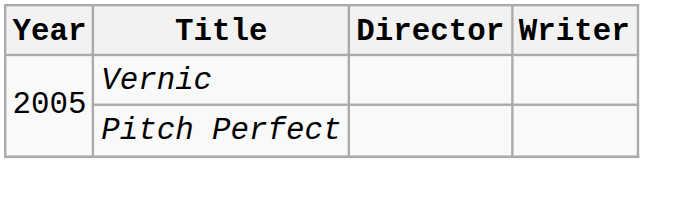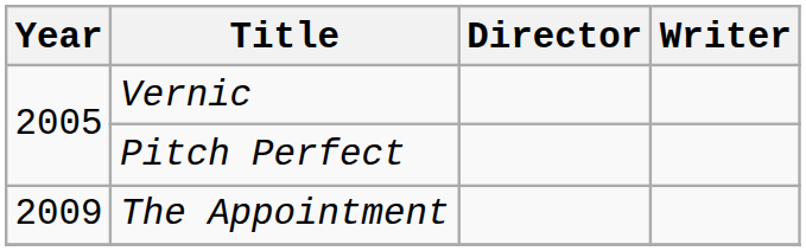 <table class="wikitable">
 <tr>
 <th scope="col">Year</th>
 <th scope="col">Title</th>
 <th scope="col">Director</th>
 <th scope="col">Writer</th>
 </tr>
 <tr>
 <td rowspan=2>2005</td>
 <td scope="row"><em>Vernic</em></td>
 <td></td>
 <td></td>
 </tr>
 <tr>
 <td scope="row"><em>Pitch Perfect</em></td>
 <td></td>
 <td></td>
 </tr>
 <tr>
+<td>2009</td>
+<td scope="row"><em>The Appointment</em></td>
+<td></td>
+<td></td>
+</tr>
+<tr>
 </tr>
 </table>
